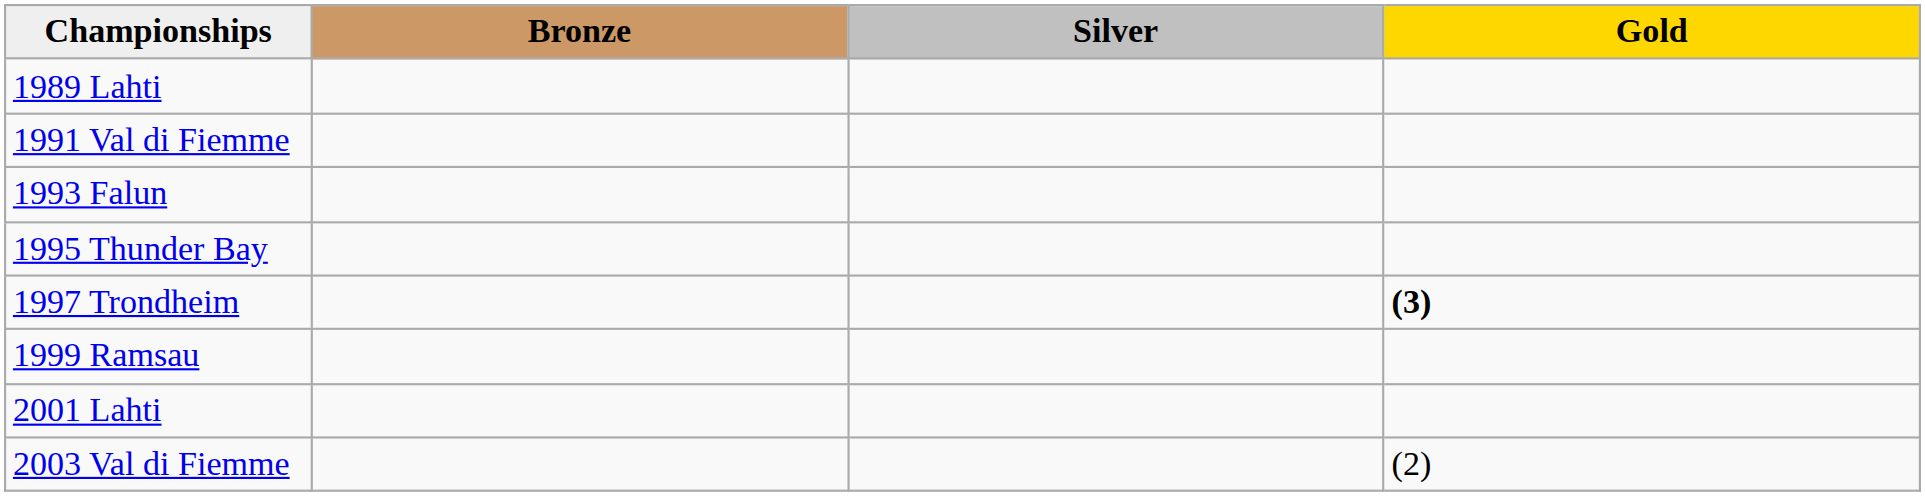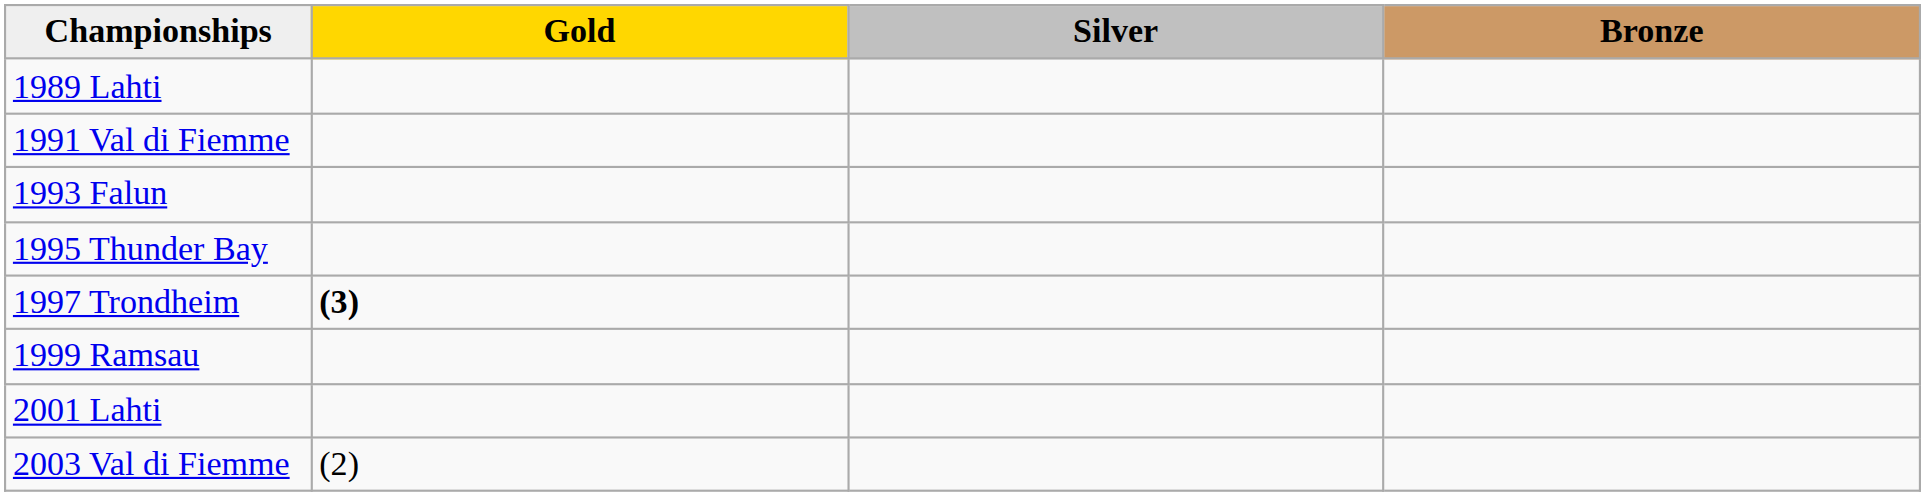 <table class="wikitable sortable" style="width:900px;">
 <tr>
 <th style="width:16%; background:#efefef;">Championships</th>
+<th style="width:28%; background:gold">Gold</th>
+<th style="width:28%; background:silver">Silver</th>
 <th style="width:28%; background:#CC9966">Bronze</th>
-<th style="width:28%; background:silver">Silver</th>
-<th style="width:28%; background:gold">Gold</th>
 </tr>
 <tr>
 <td><a href='#'>1989 Lahti</a></td>
 <td></td>
 <td></td>
 <td></td>
 </tr>
 <tr>
 <td><a href='#'>1991 Val di Fiemme</a></td>
 <td></td>
 <td></td>
 <td></td>
 </tr>
 <tr>
 <td><a href='#'>1993 Falun</a></td>
 <td></td>
 <td></td>
 <td></td>
 </tr>
 <tr>
 <td><a href='#'>1995 Thunder Bay</a></td>
 <td></td>
 <td></td>
 <td></td>
 </tr>
 <tr>
 <td><a href='#'>1997 Trondheim</a></td>
+<td> <strong>(3)</strong></td>
 <td></td>
 <td></td>
-<td> <strong>(3)</strong></td>
 </tr>
 <tr>
 <td><a href='#'>1999 Ramsau</a></td>
 <td></td>
 <td></td>
 <td></td>
 </tr>
 <tr>
 <td><a href='#'>2001 Lahti</a></td>
 <td></td>
 <td></td>
 <td></td>
 </tr>
 <tr>
 <td><a href='#'>2003 Val di Fiemme</a></td>
+<td> (2)</td>
 <td></td>
 <td></td>
-<td> (2)</td>
 </tr>
 </table>
